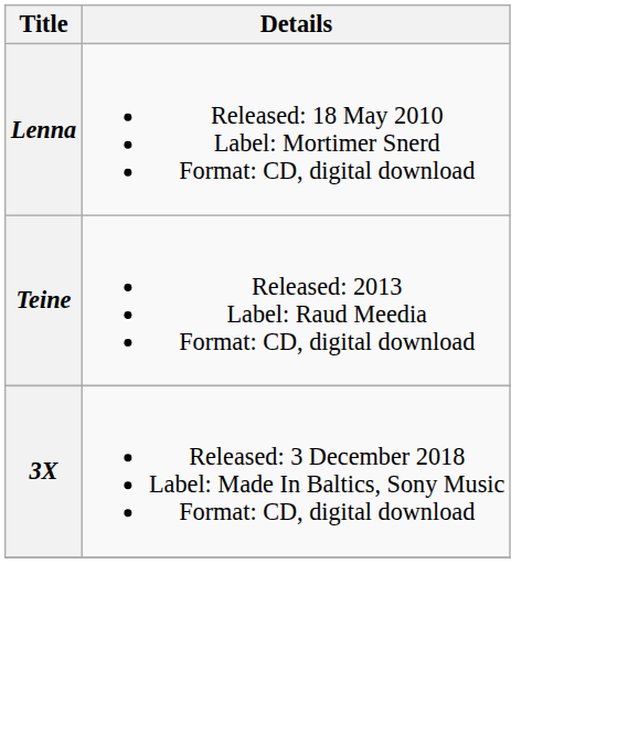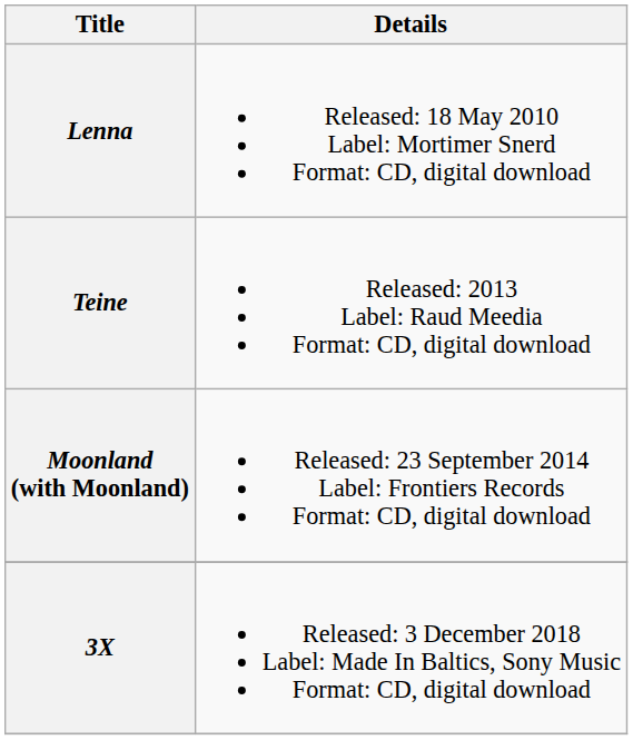 <table class="wikitable plainrowheaders" style="text-align:center;">
 <tr>
 <th scope="col">Title</th>
 <th scope="col">Details</th>
 </tr>
 <tr>
 <th scope="row"><em>Lenna</em></th>
 <td><br><ul><li>Released: 18 May 2010</li><li>Label: Mortimer Snerd</li><li>Format: CD, digital download</li></ul></td>
 </tr>
 <tr>
 <th scope="row"><em>Teine</em></th>
 <td><br><ul><li>Released: 2013</li><li>Label: Raud Meedia</li><li>Format: CD, digital download</li></ul></td>
 </tr>
 <tr>
+<th scope="row"><em>Moonland</em><br><span>(with Moonland)</span></th>
+<td><br><ul><li>Released: 23 September 2014</li><li>Label: Frontiers Records</li><li>Format: CD, digital download</li></ul></td>
+</tr>
+<tr>
 </tr>
 <tr>
 <th scope="row"><em>3X</em></th>
 <td><br><ul><li>Released: 3 December 2018</li><li>Label: Made In Baltics, Sony Music</li><li>Format: CD, digital download</li></ul></td>
 </tr>
 <tr>
 </tr>
 </table>
